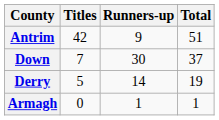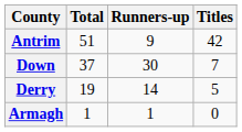 <table class="wikitable plainrowheaders sortable">
 <tr>
 <th scope="col">County</th>
+<th scope="col">Total</th>
+<th scope="col">Runners-up</th>
 <th scope="col">Titles</th>
-<th scope="col">Runners-up</th>
-<th scope="col">Total</th>
 </tr>
 <tr align="center" |>
 <th scope="row"> <a href='#'>Antrim</a></th>
+<td>51</td>
+<td>9</td>
 <td>42</td>
-<td>9</td>
-<td>51</td>
 </tr>
 <tr align="center" |>
 <th scope="row"> <a href='#'>Down</a></th>
+<td>37</td>
+<td>30</td>
 <td>7</td>
-<td>30</td>
-<td>37</td>
 </tr>
 <tr align="center" |>
 <th scope="row"> <a href='#'>Derry</a></th>
+<td>19</td>
+<td>14</td>
 <td>5</td>
-<td>14</td>
-<td>19</td>
 </tr>
 <tr align="center" |>
 <th scope="row"> <a href='#'>Armagh</a></th>
-<td>0</td>
 <td>1</td>
 <td>1</td>
+<td>0</td>
 </tr>
 </table>
